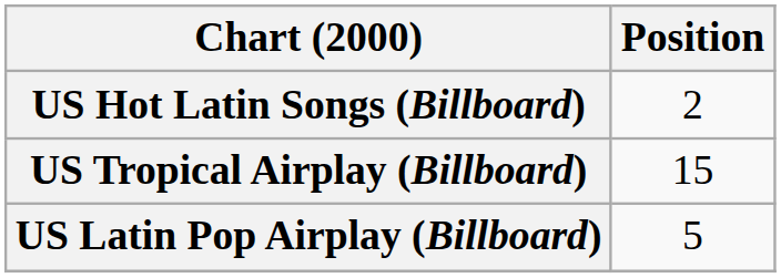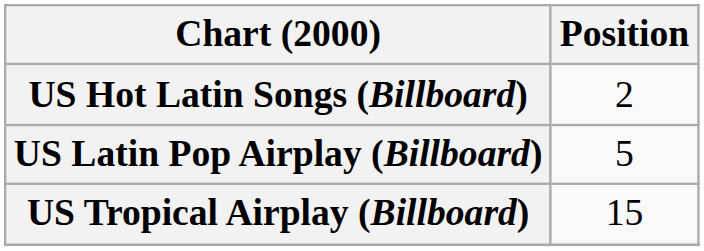 <table class="wikitable plainrowheaders " style="text-align:center;">
 <tr>
 <th scope="col">Chart (2000)</th>
 <th scope="col">Position</th>
 </tr>
 <tr>
 <th scope="row">US Hot Latin Songs (<em>Billboard</em>)</th>
 <td>2</td>
 </tr>
 <tr>
+<th scope="row">US Latin Pop Airplay (<em>Billboard</em>)</th>
+<td>5</td>
+</tr>
+<tr>
 <th scope="row">US Tropical Airplay (<em>Billboard</em>)</th>
 <td>15</td>
 </tr>
 <tr>
-<th scope="row">US Latin Pop Airplay (<em>Billboard</em>)</th>
-<td>5</td>
-</tr>
-<tr>
 </tr>
 </table>
